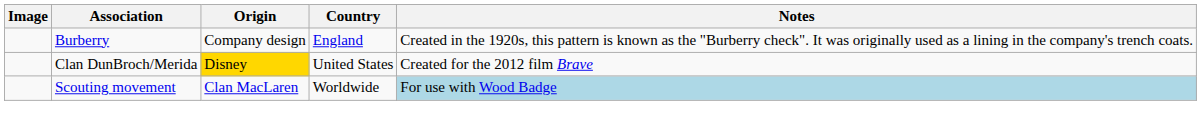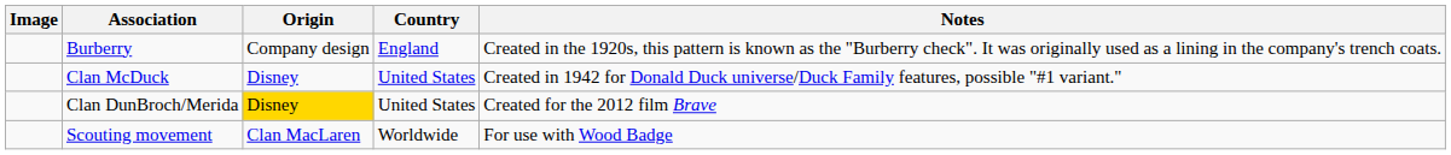 <table class="wikitable sortable">
 <tr>
 <th>Image</th>
 <th>Association</th>
 <th>Origin</th>
 <th>Country</th>
 <th>Notes</th>
 </tr>
 <tr>
 <td></td>
 <td><a href='#'>Burberry</a></td>
 <td>Company design</td>
 <td><a href='#'>England</a></td>
 <td>Created in the 1920s, this pattern is known as the "Burberry check". It was originally used as a lining in the company's trench coats.</td>
 </tr>
 <tr>
 <td></td>
+<td><a href='#'>Clan McDuck</a></td>
+<td><a href='#'>Disney</a></td>
+<td><a href='#'>United States</a></td>
+<td>Created in 1942 for <a href='#'>Donald Duck universe</a>/<a href='#'>Duck Family</a> features, possible "#1 variant."</td>
+</tr>
+<tr>
+<td></td>
 <td>Clan DunBroch/Merida</td>
 <td style="background: gold;">Disney</td>
 <td>United States</td>
 <td>Created for the 2012 film <em><a href='#'>Brave</a></em></td>
 </tr>
 <tr>
 <td></td>
 <td><a href='#'>Scouting movement</a></td>
 <td><a href='#'>Clan MacLaren</a></td>
 <td>Worldwide</td>
-<td style="background: lightblue;">For use with <a href='#'>Wood Badge</a></td>
+<td>For use with <a href='#'>Wood Badge</a></td>
 </tr>
 </table>
